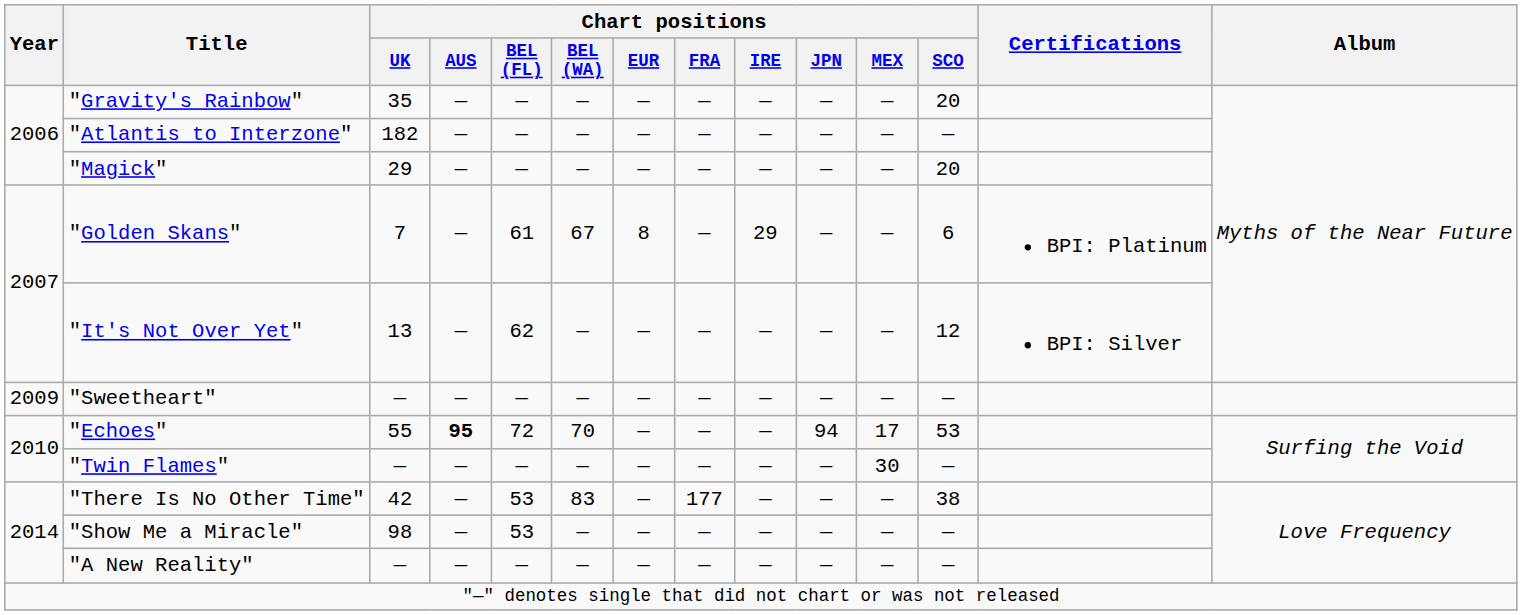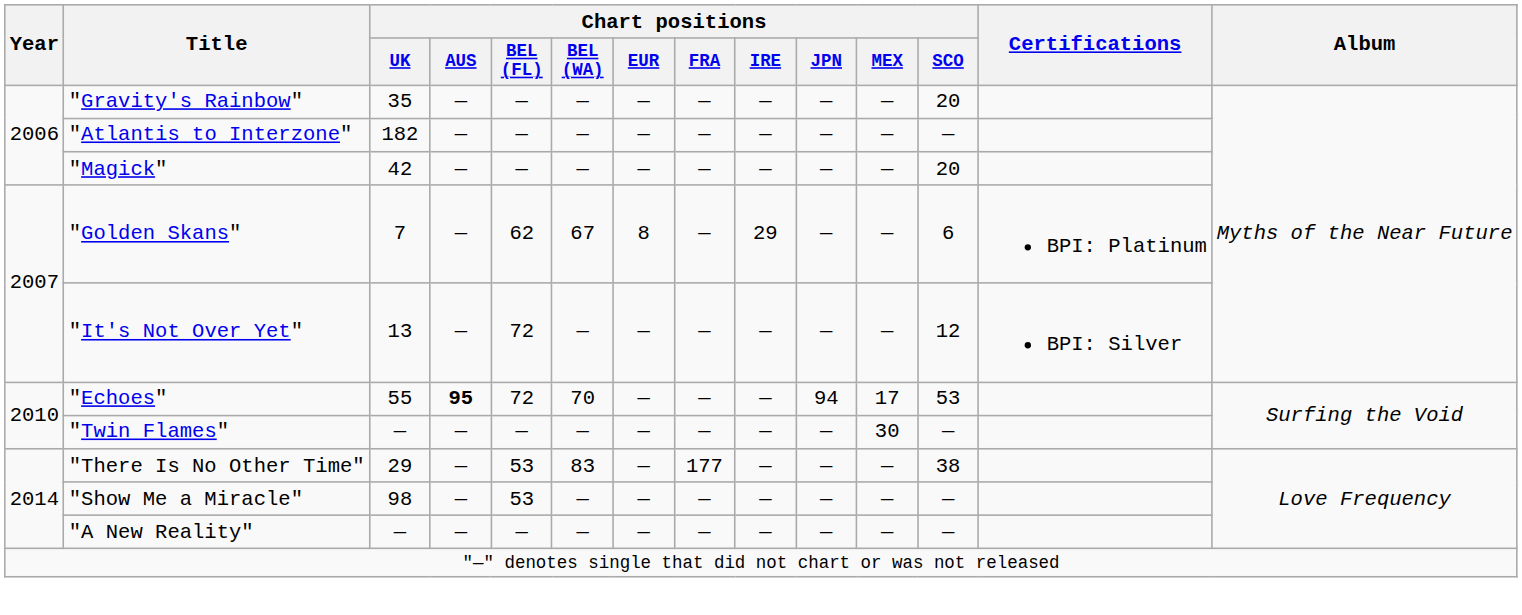 <table class="wikitable">
 <tr>
 <th rowspan="2">Year</th>
 <th rowspan="2">Title</th>
 <th colspan="10">Chart positions</th>
 <th rowspan="2"><a href='#'>Certifications</a></th>
 <th rowspan="2">Album</th>
 </tr>
 <tr>
 <th style="width:3em;font-size:85%;"><a href='#'>UK</a><br></th>
 <th style="width:3em;font-size:85%;"><a href='#'>AUS</a><br></th>
 <th style="width:3em;font-size:85%;"><a href='#'>BEL<br>(FL)</a><br></th>
 <th style="width:3em;font-size:85%;"><a href='#'>BEL<br>(WA)</a><br></th>
 <th style="width:3em;font-size:85%;"><a href='#'>EUR</a><br></th>
 <th style="width:3em;font-size:85%;"><a href='#'>FRA</a><br></th>
 <th style="width:3em;font-size:85%;"><a href='#'>IRE</a><br></th>
 <th style="width:3em;font-size:85%;"><a href='#'>JPN</a><br></th>
 <th style="width:3em;font-size:85%;"><a href='#'>MEX</a><br></th>
 <th style="width:3em;font-size:85%;"><a href='#'>SCO</a><br></th>
 </tr>
 <tr>
 <td rowspan="3">2006</td>
 <td>"<a href='#'>Gravity's Rainbow</a>"</td>
 <td style="text-align:center;">35</td>
 <td style="text-align:center;">—</td>
 <td style="text-align:center;">—</td>
 <td style="text-align:center;">—</td>
 <td style="text-align:center;">—</td>
 <td style="text-align:center;">—</td>
 <td style="text-align:center;">—</td>
 <td style="text-align:center;">—</td>
 <td style="text-align:center;">—</td>
 <td style="text-align:center;">20</td>
 <td></td>
 <td rowspan="5"><em>Myths of the Near Future</em></td>
 </tr>
 <tr>
 <td>"<a href='#'>Atlantis to Interzone</a>"</td>
 <td style="text-align:center;">182</td>
 <td style="text-align:center;">—</td>
 <td style="text-align:center;">—</td>
 <td style="text-align:center;">—</td>
 <td style="text-align:center;">—</td>
 <td style="text-align:center;">—</td>
 <td style="text-align:center;">—</td>
 <td style="text-align:center;">—</td>
 <td style="text-align:center;">—</td>
 <td style="text-align:center;">—</td>
 <td></td>
 </tr>
 <tr>
 <td>"<a href='#'>Magick</a>"</td>
-<td style="text-align:center;">29</td>
+<td style="text-align:center;">42</td>
 <td style="text-align:center;">—</td>
 <td style="text-align:center;">—</td>
 <td style="text-align:center;">—</td>
 <td style="text-align:center;">—</td>
 <td style="text-align:center;">—</td>
 <td style="text-align:center;">—</td>
 <td style="text-align:center;">—</td>
 <td style="text-align:center;">—</td>
 <td style="text-align:center;">20</td>
 <td></td>
 </tr>
 <tr>
 <td rowspan="2">2007</td>
 <td>"<a href='#'>Golden Skans</a>"</td>
 <td style="text-align:center;">7</td>
 <td style="text-align:center;">—</td>
-<td style="text-align:center;">61</td>
+<td style="text-align:center;">62</td>
 <td style="text-align:center;">67</td>
 <td style="text-align:center;">8</td>
 <td style="text-align:center;">—</td>
 <td style="text-align:center;">29</td>
 <td style="text-align:center;">—</td>
 <td style="text-align:center;">—</td>
 <td style="text-align:center;">6</td>
 <td><br><ul><li>BPI: Platinum</li></ul></td>
 </tr>
 <tr>
 <td>"<a href='#'>It's Not Over Yet</a>"</td>
 <td style="text-align:center;">13</td>
 <td style="text-align:center;">—</td>
-<td style="text-align:center;">62</td>
+<td style="text-align:center;">72</td>
 <td style="text-align:center;">—</td>
 <td style="text-align:center;">—</td>
 <td style="text-align:center;">—</td>
 <td style="text-align:center;">—</td>
 <td style="text-align:center;">—</td>
 <td style="text-align:center;">—</td>
 <td style="text-align:center;">12</td>
 <td><br><ul><li>BPI: Silver</li></ul></td>
-</tr>
-<tr>
-<td>2009</td>
-<td>"Sweetheart"</td>
-<td style="text-align:center;">—</td>
-<td style="text-align:center;">—</td>
-<td style="text-align:center;">—</td>
-<td style="text-align:center;">—</td>
-<td style="text-align:center;">—</td>
-<td style="text-align:center;">—</td>
-<td style="text-align:center;">—</td>
-<td style="text-align:center;">—</td>
-<td style="text-align:center;">—</td>
-<td style="text-align:center;">—</td>
-<td></td>
-<td></td>
 </tr>
 <tr>
 <td rowspan="2">2010</td>
 <td>"<a href='#'>Echoes</a>"</td>
 <td style="text-align:center;">55</td>
 <td style="text-align:center;"><strong>95</strong></td>
 <td style="text-align:center;">72</td>
 <td style="text-align:center;">70</td>
 <td style="text-align:center;">—</td>
 <td style="text-align:center;">—</td>
 <td style="text-align:center;">—</td>
 <td style="text-align:center;">94</td>
 <td style="text-align:center;">17</td>
 <td style="text-align:center;">53</td>
 <td></td>
 <td rowspan="2" align="center"><em>Surfing the Void</em></td>
 </tr>
 <tr>
 <td>"<a href='#'>Twin Flames</a>"</td>
 <td style="text-align:center;">—</td>
 <td style="text-align:center;">—</td>
 <td style="text-align:center;">—</td>
 <td style="text-align:center;">—</td>
 <td style="text-align:center;">—</td>
 <td style="text-align:center;">—</td>
 <td style="text-align:center;">—</td>
 <td style="text-align:center;">—</td>
 <td style="text-align:center;">30</td>
 <td style="text-align:center;">—</td>
 <td></td>
 </tr>
 <tr>
 <td rowspan="3">2014</td>
 <td>"There Is No Other Time"</td>
-<td style="text-align:center;">42</td>
+<td style="text-align:center;">29</td>
 <td style="text-align:center;">—</td>
 <td style="text-align:center;">53</td>
 <td style="text-align:center;">83</td>
 <td style="text-align:center;">—</td>
 <td style="text-align:center;">177</td>
 <td style="text-align:center;">—</td>
 <td style="text-align:center;">—</td>
 <td style="text-align:center;">—</td>
 <td style="text-align:center;">38</td>
 <td></td>
 <td rowspan="3" align="center"><em>Love Frequency</em></td>
 </tr>
 <tr>
 <td>"Show Me a Miracle"</td>
 <td style="text-align:center;">98</td>
 <td style="text-align:center;">—</td>
 <td style="text-align:center;">53</td>
 <td style="text-align:center;">—</td>
 <td style="text-align:center;">—</td>
 <td style="text-align:center;">—</td>
 <td style="text-align:center;">—</td>
 <td style="text-align:center;">—</td>
 <td style="text-align:center;">—</td>
 <td style="text-align:center;">—</td>
 <td></td>
 </tr>
 <tr>
 <td>"A New Reality"</td>
 <td style="text-align:center;">—</td>
 <td style="text-align:center;">—</td>
 <td style="text-align:center;">—</td>
 <td style="text-align:center;">—</td>
 <td style="text-align:center;">—</td>
 <td style="text-align:center;">—</td>
 <td style="text-align:center;">—</td>
 <td style="text-align:center;">—</td>
 <td style="text-align:center;">—</td>
 <td style="text-align:center;">—</td>
 <td></td>
 </tr>
 <tr>
 <td colspan="14" style="text-align:center; font-size:85%;">"—" denotes single that did not chart or was not released</td>
 </tr>
 </table>
